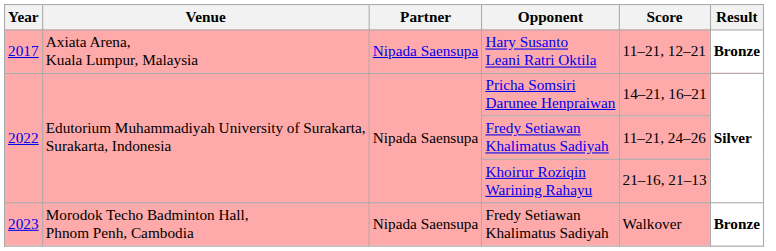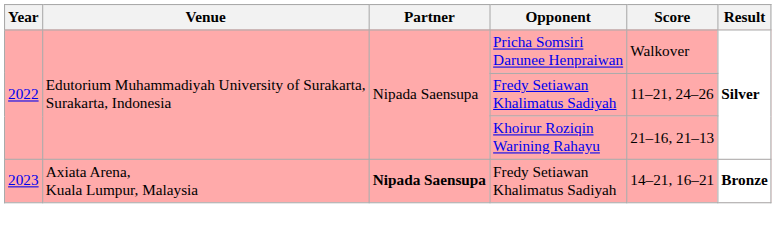 <table class="sortable wikitable" style="font-size: 90%;">
 <tr>
 <th>Year</th>
 <th>Venue</th>
 <th>Partner</th>
 <th>Opponent</th>
 <th>Score</th>
 <th>Result</th>
 </tr>
 <tr style="background:#FFAAAA">
-<td align="center"><a href='#'>2017</a></td>
-<td align="left">Axiata Arena,<br>Kuala Lumpur, Malaysia</td>
-<td align="left"> <a href='#'>Nipada Saensupa</a></td>
-<td align="left"> <a href='#'>Hary Susanto</a><br> <a href='#'>Leani Ratri Oktila</a></td>
-<td align="left">11–21, 12–21</td>
-<td style="text-align:left; background:white"> <strong>Bronze</strong></td>
-</tr>
-<tr style="background:#FFAAAA">
 <td rowspan="3" align="center"><a href='#'>2022</a></td>
 <td rowspan="3" align="left">Edutorium Muhammadiyah University of Surakarta,<br>Surakarta, Indonesia</td>
 <td rowspan="3" align="left"> Nipada Saensupa</td>
 <td align="left"> <a href='#'>Pricha Somsiri</a><br> <a href='#'>Darunee Henpraiwan</a></td>
-<td align="left">14–21, 16–21</td>
+<td align="left">Walkover</td>
 <td rowspan="3" style="text-align:left; background:white"> <strong>Silver</strong></td>
 </tr>
 <tr style="background:#FFAAAA">
 <td align="left"> <a href='#'>Fredy Setiawan</a><br> <a href='#'>Khalimatus Sadiyah</a></td>
 <td align="left">11–21, 24–26</td>
 </tr>
 <tr style="background:#FFAAAA">
 <td align="left"> <a href='#'>Khoirur Roziqin</a><br> <a href='#'>Warining Rahayu</a></td>
 <td align="left">21–16, 21–13</td>
 </tr>
 <tr style="background:#FFAAAA">
 <td align="center"><a href='#'>2023</a></td>
-<td align="left">Morodok Techo Badminton Hall,<br>Phnom Penh, Cambodia</td>
-<td align="left"> Nipada Saensupa</td>
+<td align="left">Axiata Arena,<br>Kuala Lumpur, Malaysia</td>
+<td align="left"><strong> Nipada Saensupa</strong></td>
 <td align="left"> Fredy Setiawan<br> Khalimatus Sadiyah</td>
-<td align="left">Walkover</td>
+<td align="left">14–21, 16–21</td>
 <td style="text-align:left; background:white"> <strong>Bronze</strong></td>
 </tr>
 </table>
